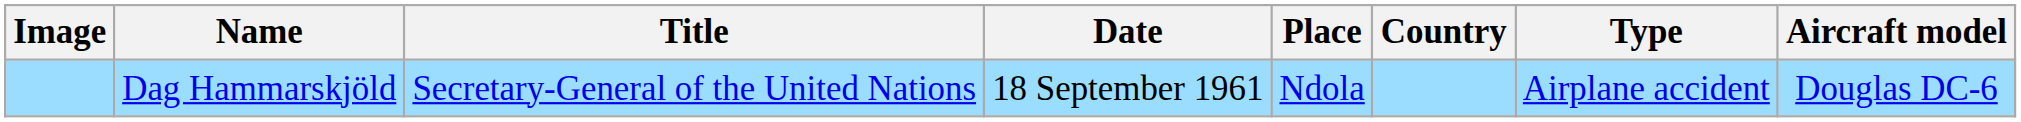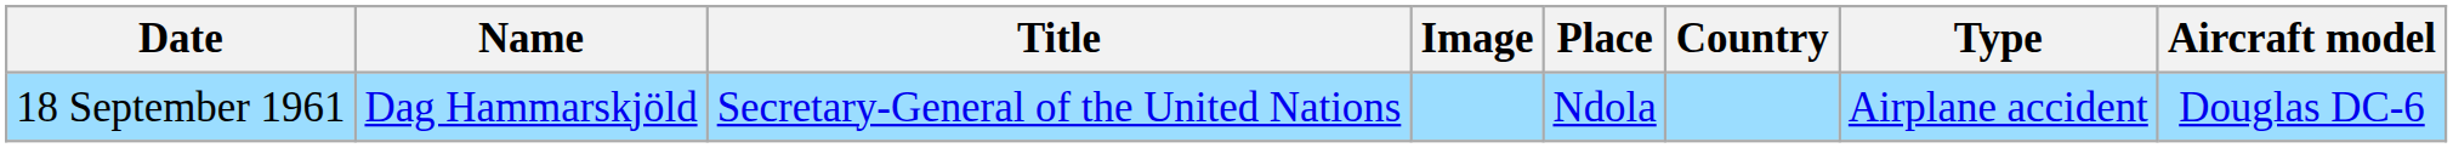 <table class="wikitable" style="text-align:center;">
 <tr>
-<th>Image</th>
+<th>Date</th>
 <th>Name</th>
 <th>Title</th>
-<th>Date</th>
+<th>Image</th>
 <th>Place</th>
 <th>Country</th>
 <th>Type</th>
 <th>Aircraft model</th>
 </tr>
 <tr style="background-color: #9BDDFF">
-<td align="center"></td>
+<td>18 September 1961</td>
 <td><a href='#'>Dag Hammarskjöld</a></td>
 <td> <a href='#'>Secretary-General of the United Nations</a></td>
-<td>18 September 1961</td>
+<td align="center"></td>
 <td><a href='#'>Ndola</a></td>
 <td></td>
 <td><a href='#'>Airplane accident</a></td>
 <td><a href='#'>Douglas DC-6</a></td>
 </tr>
 </table>
